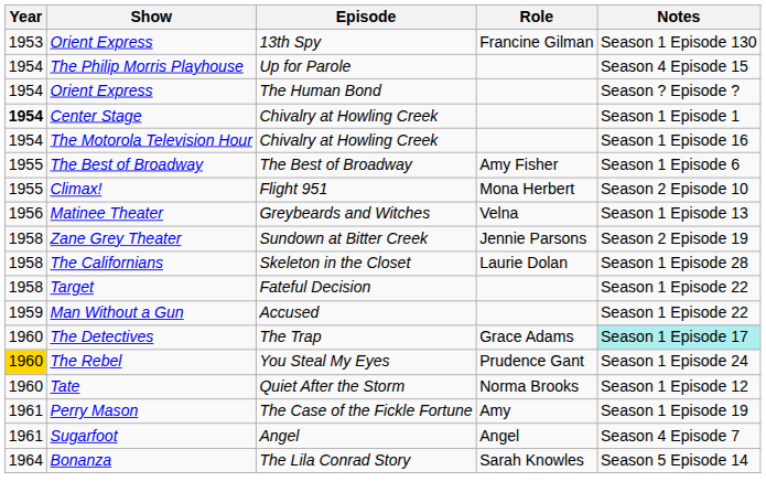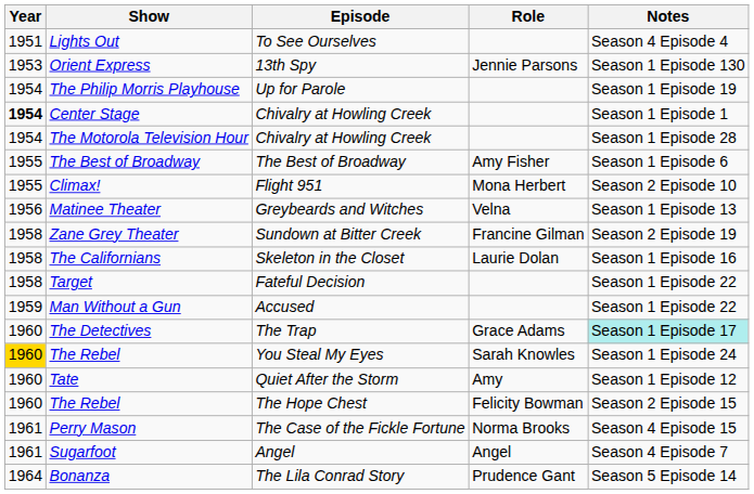 <table class="wikitable sortable">
 <tr>
 <th>Year</th>
 <th>Show</th>
 <th>Episode</th>
 <th>Role</th>
 <th>Notes</th>
 </tr>
 <tr>
+<td>1951</td>
+<td><em><a href='#'>Lights Out</a></em></td>
+<td><em>To See Ourselves</em></td>
+<td></td>
+<td>Season 4 Episode 4</td>
+</tr>
+<tr>
 <td>1953</td>
 <td><em><a href='#'>Orient Express</a></em></td>
 <td><em>13th Spy</em></td>
-<td>Francine Gilman</td>
+<td>Jennie Parsons</td>
 <td>Season 1 Episode 130</td>
 </tr>
 <tr>
 <td>1954</td>
 <td><em><a href='#'>The Philip Morris Playhouse</a></em></td>
 <td><em>Up for Parole</em></td>
 <td></td>
-<td>Season 4 Episode 15</td>
-</tr>
-<tr>
-<td>1954</td>
-<td><em><a href='#'>Orient Express</a></em></td>
-<td><em>The Human Bond</em></td>
-<td></td>
-<td>Season ? Episode ?</td>
+<td>Season 1 Episode 19</td>
 </tr>
 <tr>
 <td><strong>1954</strong></td>
 <td><em><a href='#'>Center Stage</a></em></td>
 <td><em>Chivalry at Howling Creek</em></td>
 <td></td>
 <td>Season 1 Episode 1</td>
 </tr>
 <tr>
 <td>1954</td>
 <td><em><a href='#'>The Motorola Television Hour</a></em></td>
 <td><em>Chivalry at Howling Creek</em></td>
 <td></td>
-<td>Season 1 Episode 16</td>
+<td>Season 1 Episode 28</td>
 </tr>
 <tr>
 <td>1955</td>
 <td><em><a href='#'>The Best of Broadway</a></em></td>
 <td><em>The Best of Broadway</em></td>
 <td>Amy Fisher</td>
 <td>Season 1 Episode 6</td>
 </tr>
 <tr>
 <td>1955</td>
 <td><em><a href='#'>Climax!</a></em></td>
 <td><em>Flight 951</em></td>
 <td>Mona Herbert</td>
 <td>Season 2 Episode 10</td>
 </tr>
 <tr>
 <td>1956</td>
 <td><em><a href='#'>Matinee Theater</a></em></td>
 <td><em>Greybeards and Witches</em></td>
 <td>Velna</td>
 <td>Season 1 Episode 13</td>
 </tr>
 <tr>
 <td>1958</td>
 <td><em><a href='#'>Zane Grey Theater</a></em></td>
 <td><em>Sundown at Bitter Creek</em></td>
-<td>Jennie Parsons</td>
+<td>Francine Gilman</td>
 <td>Season 2 Episode 19</td>
 </tr>
 <tr>
 <td>1958</td>
 <td><em><a href='#'>The Californians</a></em></td>
 <td><em>Skeleton in the Closet</em></td>
 <td>Laurie Dolan</td>
-<td>Season 1 Episode 28</td>
+<td>Season 1 Episode 16</td>
 </tr>
 <tr>
 <td>1958</td>
 <td><em><a href='#'>Target</a></em></td>
 <td><em>Fateful Decision</em></td>
 <td></td>
 <td>Season 1 Episode 22</td>
 </tr>
 <tr>
 <td>1959</td>
 <td><em><a href='#'>Man Without a Gun</a></em></td>
 <td><em>Accused</em></td>
 <td></td>
 <td>Season 1 Episode 22</td>
 </tr>
 <tr>
 <td>1960</td>
 <td><em><a href='#'>The Detectives</a></em></td>
 <td><em>The Trap</em></td>
 <td>Grace Adams</td>
 <td style="background: paleturquoise;">Season 1 Episode 17</td>
 </tr>
 <tr>
 <td style="background: gold;">1960</td>
 <td><em><a href='#'>The Rebel</a></em></td>
 <td><em>You Steal My Eyes</em></td>
-<td>Prudence Gant</td>
+<td>Sarah Knowles</td>
 <td>Season 1 Episode 24</td>
 </tr>
 <tr>
 <td>1960</td>
 <td><em><a href='#'>Tate</a></em></td>
 <td><em>Quiet After the Storm</em></td>
-<td>Norma Brooks</td>
+<td>Amy</td>
 <td>Season 1 Episode 12</td>
+</tr>
+<tr>
+<td>1960</td>
+<td><em><a href='#'>The Rebel</a></em></td>
+<td><em>The Hope Chest</em></td>
+<td>Felicity Bowman</td>
+<td>Season 2 Episode 15</td>
 </tr>
 <tr>
 <td>1961</td>
 <td><em><a href='#'>Perry Mason</a></em></td>
 <td><em>The Case of the Fickle Fortune</em></td>
-<td>Amy</td>
-<td>Season 1 Episode 19</td>
+<td>Norma Brooks</td>
+<td>Season 4 Episode 15</td>
 </tr>
 <tr>
 <td>1961</td>
 <td><em><a href='#'>Sugarfoot</a></em></td>
 <td><em>Angel</em></td>
 <td>Angel</td>
 <td>Season 4 Episode 7</td>
 </tr>
 <tr>
 <td>1964</td>
 <td><em><a href='#'>Bonanza</a></em></td>
 <td><em>The Lila Conrad Story</em></td>
-<td>Sarah Knowles</td>
+<td>Prudence Gant</td>
 <td>Season 5 Episode 14</td>
 </tr>
 </table>
